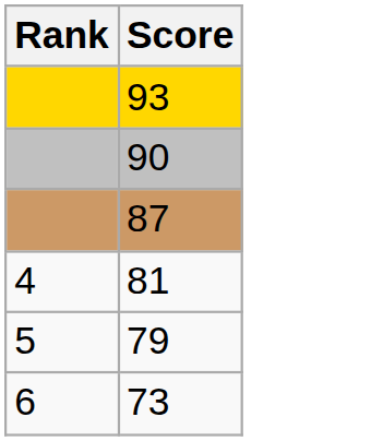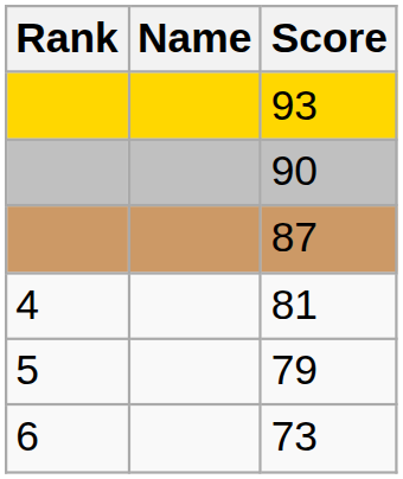 <table class="wikitable">
 <tr>
 <th>Rank</th>
+<th>Name</th>
 <th>Score</th>
 </tr>
 <tr style="background:gold;">
+<td></td>
 <td></td>
 <td>93</td>
 </tr>
 <tr style="background:silver;">
 <td></td>
+<td></td>
 <td>90</td>
 </tr>
 <tr style="background:#CC9966;">
+<td></td>
 <td></td>
 <td>87</td>
 </tr>
 <tr>
 <td>4</td>
+<td></td>
 <td>81</td>
 </tr>
 <tr>
 <td>5</td>
+<td></td>
 <td>79</td>
 </tr>
 <tr>
 <td>6</td>
+<td></td>
 <td>73</td>
 </tr>
 </table>
